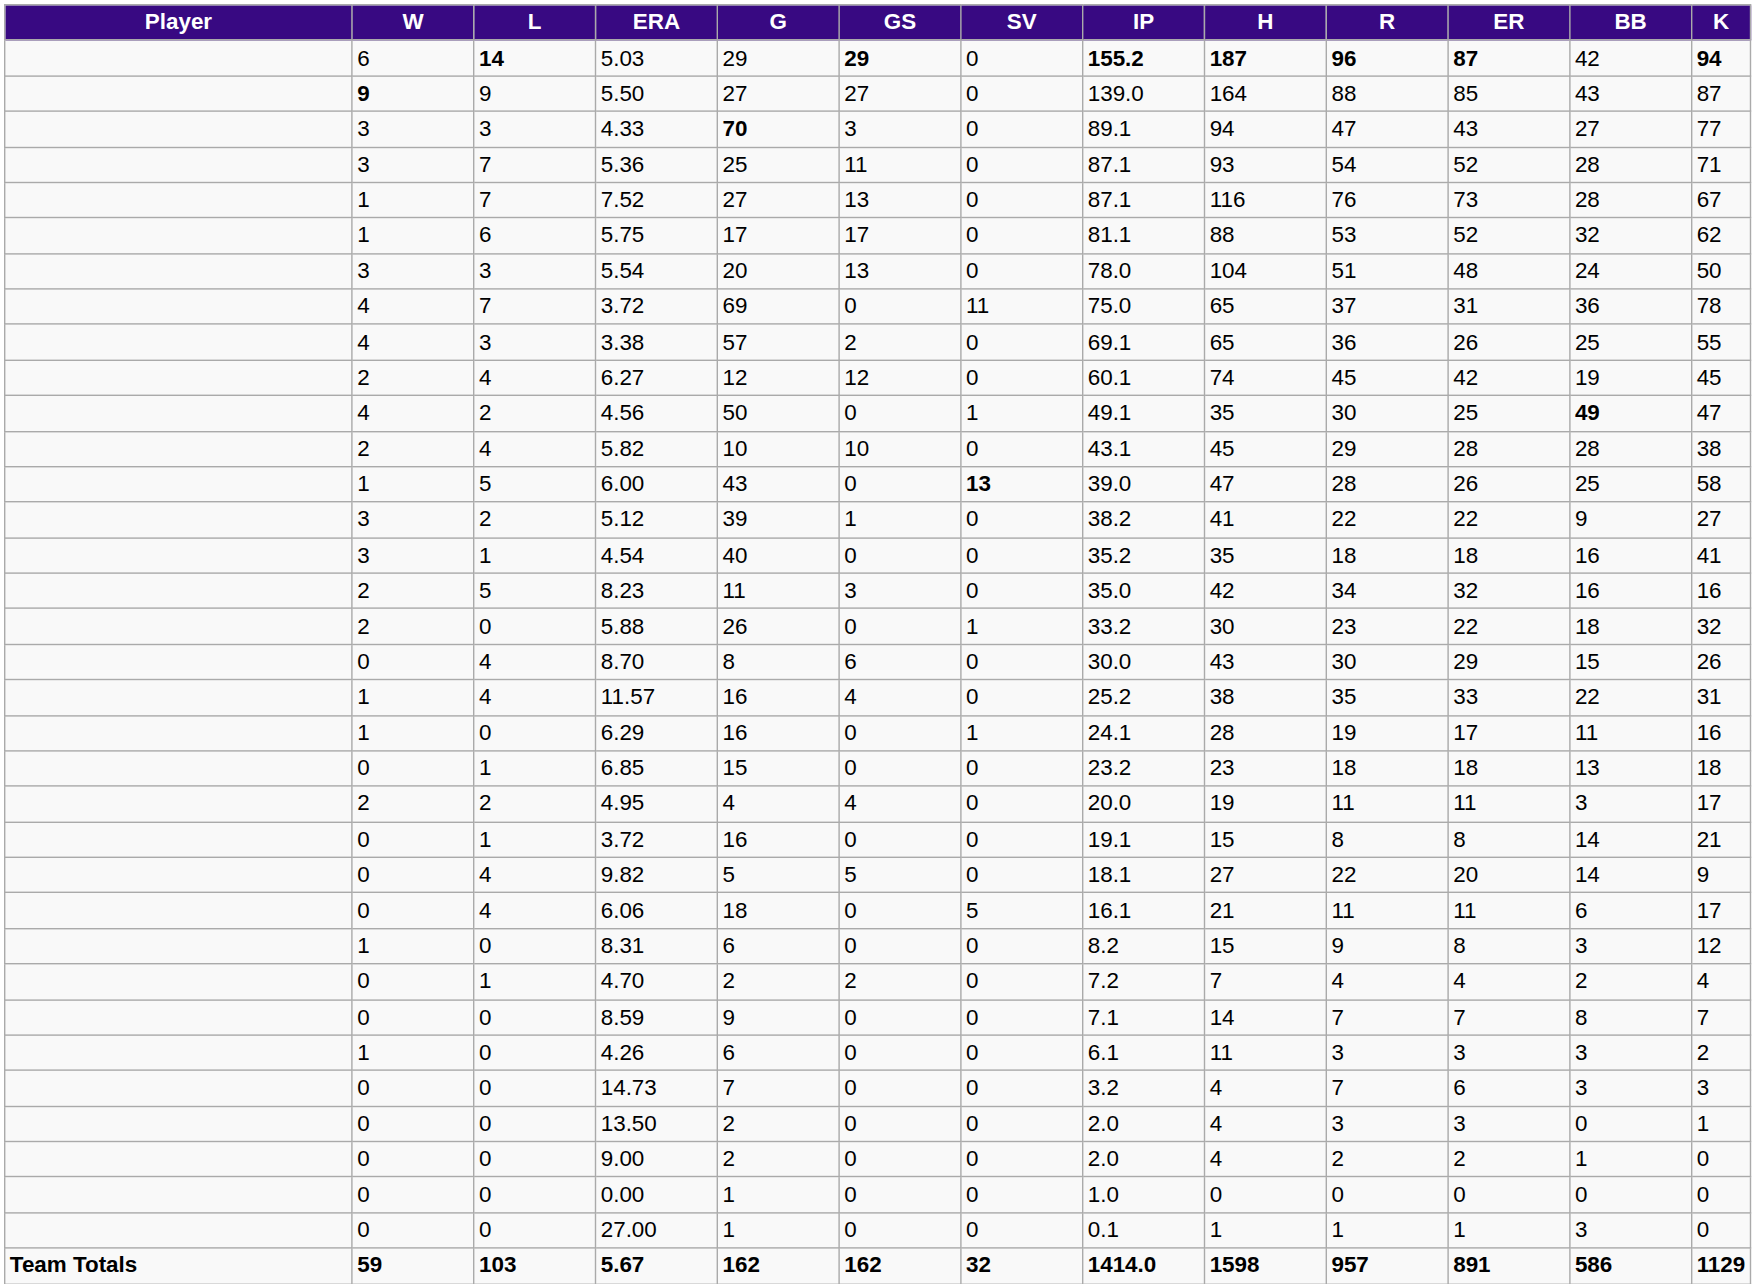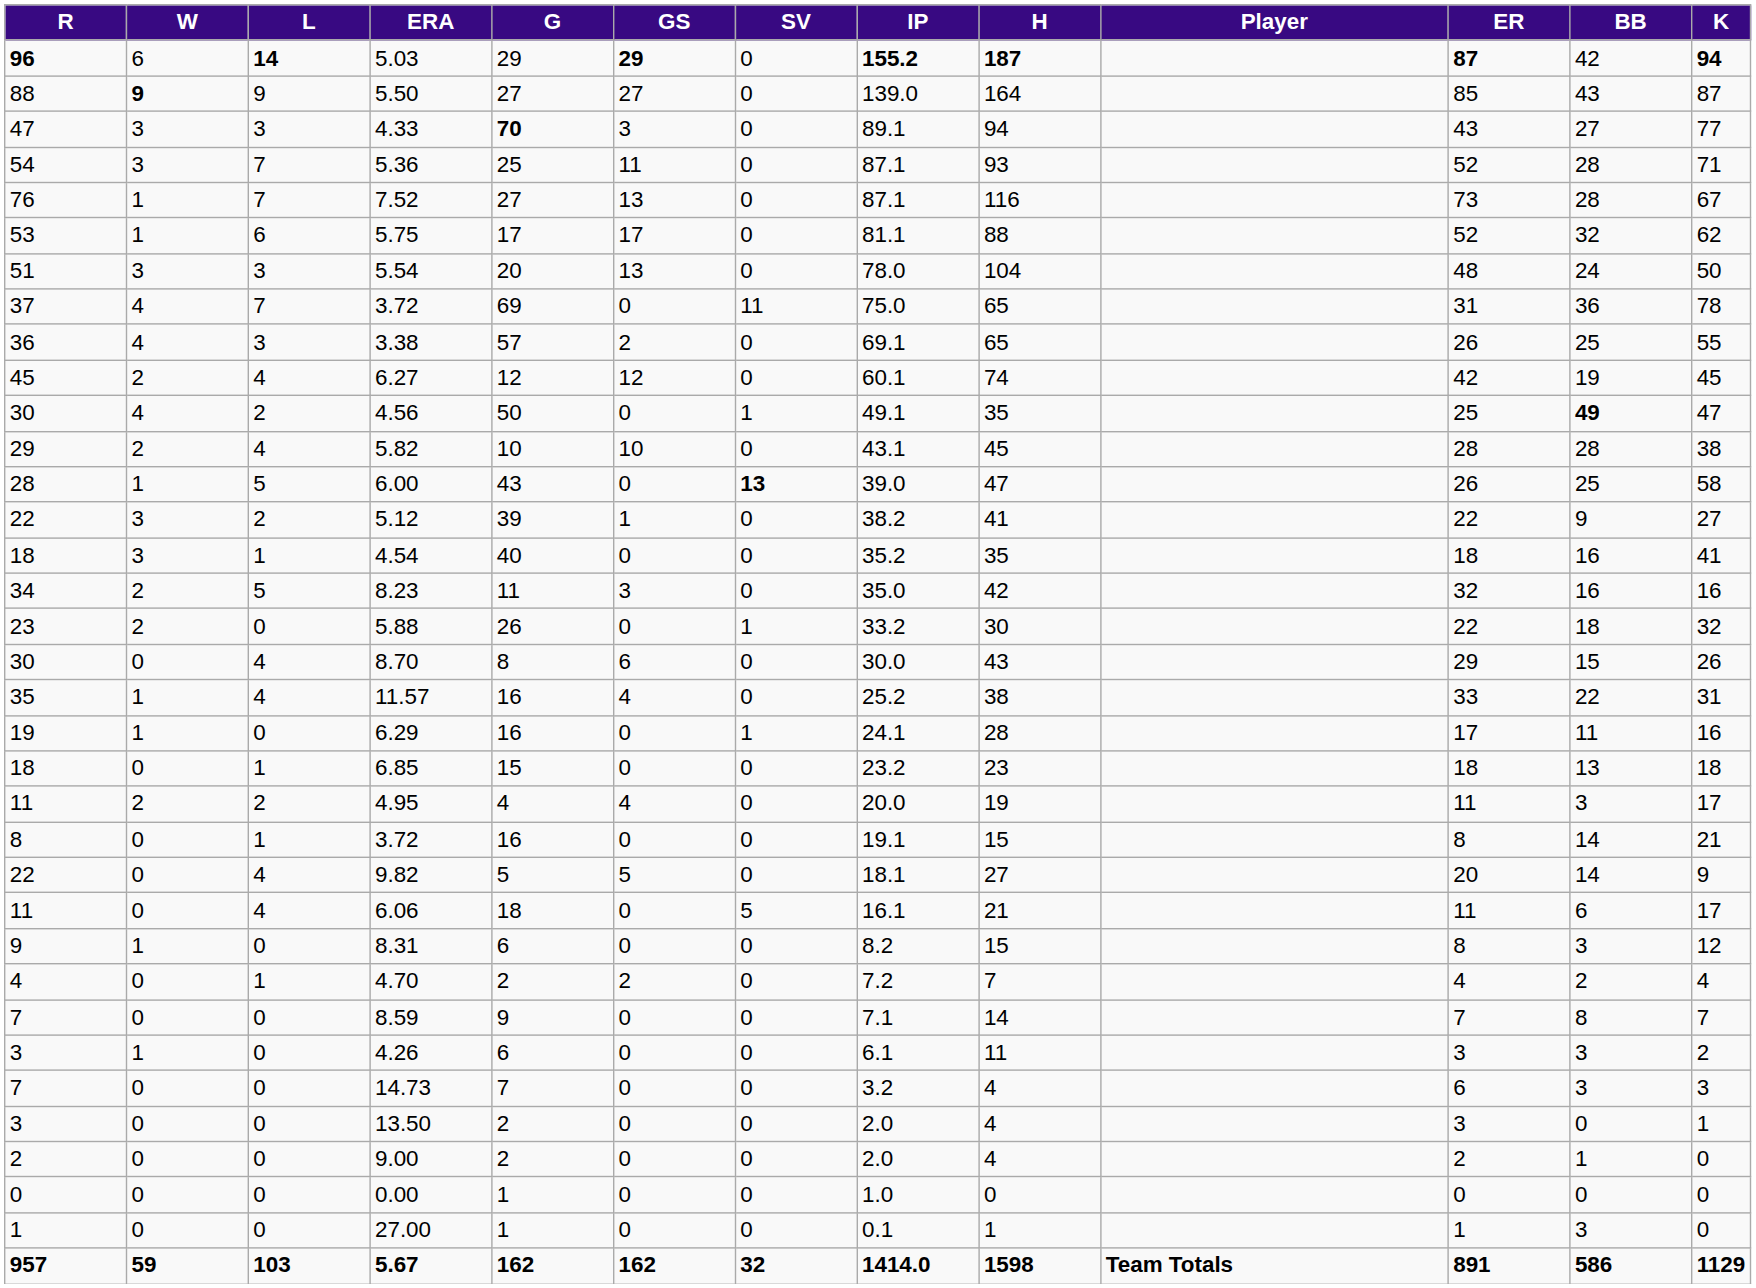 <table class="wikitable sortable">
 <tr>
-<th style="background:#380982; color:#FFF; width:20%;">Player</th>
+<th style="background:#380982; color:#FFF; width:7%;">R</th>
 <th style="background:#380982; color:#FFF; width:7%;">W</th>
 <th style="background:#380982; color:#FFF; width:7%;">L</th>
 <th style="background:#380982; color:#FFF; width:7%;">ERA</th>
 <th style="background:#380982; color:#FFF; width:7%;">G</th>
 <th style="background:#380982; color:#FFF; width:7%;">GS</th>
 <th style="background:#380982; color:#FFF; width:7%;">SV</th>
 <th style="background:#380982; color:#FFF; width:7%;">IP</th>
 <th style="background:#380982; color:#FFF; width:7%;">H</th>
-<th style="background:#380982; color:#FFF; width:7%;">R</th>
+<th style="background:#380982; color:#FFF; width:20%;">Player</th>
 <th style="background:#380982; color:#FFF; width:7%;">ER</th>
 <th style="background:#380982; color:#FFF; width:7%;">BB</th>
 <th style="background:#380982; color:#FFF; width:7%;">K</th>
 </tr>
 <tr>
-<td></td>
+<td><strong>96</strong></td>
 <td>6</td>
 <td><strong>14</strong></td>
 <td>5.03</td>
 <td>29</td>
 <td><strong>29</strong></td>
 <td>0</td>
 <td><strong>155.2</strong></td>
 <td><strong>187</strong></td>
-<td><strong>96</strong></td>
+<td></td>
 <td><strong>87</strong></td>
 <td>42</td>
 <td><strong>94</strong></td>
 </tr>
 <tr>
-<td></td>
+<td>88</td>
 <td><strong>9</strong></td>
 <td>9</td>
 <td>5.50</td>
 <td>27</td>
 <td>27</td>
 <td>0</td>
 <td>139.0</td>
 <td>164</td>
-<td>88</td>
+<td></td>
 <td>85</td>
 <td>43</td>
 <td>87</td>
 </tr>
 <tr>
-<td></td>
+<td>47</td>
 <td>3</td>
 <td>3</td>
 <td>4.33</td>
 <td><strong>70</strong></td>
 <td>3</td>
 <td>0</td>
 <td>89.1</td>
 <td>94</td>
-<td>47</td>
+<td></td>
 <td>43</td>
 <td>27</td>
 <td>77</td>
 </tr>
 <tr>
-<td></td>
+<td>54</td>
 <td>3</td>
 <td>7</td>
 <td>5.36</td>
 <td>25</td>
 <td>11</td>
 <td>0</td>
 <td>87.1</td>
 <td>93</td>
-<td>54</td>
+<td></td>
 <td>52</td>
 <td>28</td>
 <td>71</td>
 </tr>
 <tr>
-<td></td>
+<td>76</td>
 <td>1</td>
 <td>7</td>
 <td>7.52</td>
 <td>27</td>
 <td>13</td>
 <td>0</td>
 <td>87.1</td>
 <td>116</td>
-<td>76</td>
+<td></td>
 <td>73</td>
 <td>28</td>
 <td>67</td>
 </tr>
 <tr>
-<td></td>
+<td>53</td>
 <td>1</td>
 <td>6</td>
 <td>5.75</td>
 <td>17</td>
 <td>17</td>
 <td>0</td>
 <td>81.1</td>
 <td>88</td>
-<td>53</td>
+<td></td>
 <td>52</td>
 <td>32</td>
 <td>62</td>
 </tr>
 <tr>
-<td></td>
+<td>51</td>
 <td>3</td>
 <td>3</td>
 <td>5.54</td>
 <td>20</td>
 <td>13</td>
 <td>0</td>
 <td>78.0</td>
 <td>104</td>
-<td>51</td>
+<td></td>
 <td>48</td>
 <td>24</td>
 <td>50</td>
 </tr>
 <tr>
-<td></td>
+<td>37</td>
 <td>4</td>
 <td>7</td>
 <td>3.72</td>
 <td>69</td>
 <td>0</td>
 <td>11</td>
 <td>75.0</td>
 <td>65</td>
-<td>37</td>
+<td></td>
 <td>31</td>
 <td>36</td>
 <td>78</td>
 </tr>
 <tr>
-<td></td>
+<td>36</td>
 <td>4</td>
 <td>3</td>
 <td>3.38</td>
 <td>57</td>
 <td>2</td>
 <td>0</td>
 <td>69.1</td>
 <td>65</td>
-<td>36</td>
+<td></td>
 <td>26</td>
 <td>25</td>
 <td>55</td>
 </tr>
 <tr>
-<td></td>
+<td>45</td>
 <td>2</td>
 <td>4</td>
 <td>6.27</td>
 <td>12</td>
 <td>12</td>
 <td>0</td>
 <td>60.1</td>
 <td>74</td>
-<td>45</td>
+<td></td>
 <td>42</td>
 <td>19</td>
 <td>45</td>
 </tr>
 <tr>
-<td></td>
+<td>30</td>
 <td>4</td>
 <td>2</td>
 <td>4.56</td>
 <td>50</td>
 <td>0</td>
 <td>1</td>
 <td>49.1</td>
 <td>35</td>
-<td>30</td>
+<td></td>
 <td>25</td>
 <td><strong>49</strong></td>
 <td>47</td>
 </tr>
 <tr>
-<td></td>
+<td>29</td>
 <td>2</td>
 <td>4</td>
 <td>5.82</td>
 <td>10</td>
 <td>10</td>
 <td>0</td>
 <td>43.1</td>
 <td>45</td>
-<td>29</td>
+<td></td>
 <td>28</td>
 <td>28</td>
 <td>38</td>
 </tr>
 <tr>
-<td></td>
+<td>28</td>
 <td>1</td>
 <td>5</td>
 <td>6.00</td>
 <td>43</td>
 <td>0</td>
 <td><strong>13</strong></td>
 <td>39.0</td>
 <td>47</td>
-<td>28</td>
+<td></td>
 <td>26</td>
 <td>25</td>
 <td>58</td>
 </tr>
 <tr>
-<td></td>
+<td>22</td>
 <td>3</td>
 <td>2</td>
 <td>5.12</td>
 <td>39</td>
 <td>1</td>
 <td>0</td>
 <td>38.2</td>
 <td>41</td>
-<td>22</td>
+<td></td>
 <td>22</td>
 <td>9</td>
 <td>27</td>
 </tr>
 <tr>
-<td></td>
+<td>18</td>
 <td>3</td>
 <td>1</td>
 <td>4.54</td>
 <td>40</td>
 <td>0</td>
 <td>0</td>
 <td>35.2</td>
 <td>35</td>
-<td>18</td>
+<td></td>
 <td>18</td>
 <td>16</td>
 <td>41</td>
 </tr>
 <tr>
-<td></td>
+<td>34</td>
 <td>2</td>
 <td>5</td>
 <td>8.23</td>
 <td>11</td>
 <td>3</td>
 <td>0</td>
 <td>35.0</td>
 <td>42</td>
-<td>34</td>
+<td></td>
 <td>32</td>
 <td>16</td>
 <td>16</td>
 </tr>
 <tr>
-<td></td>
+<td>23</td>
 <td>2</td>
 <td>0</td>
 <td>5.88</td>
 <td>26</td>
 <td>0</td>
 <td>1</td>
 <td>33.2</td>
 <td>30</td>
-<td>23</td>
+<td></td>
 <td>22</td>
 <td>18</td>
 <td>32</td>
 </tr>
 <tr>
-<td></td>
+<td>30</td>
 <td>0</td>
 <td>4</td>
 <td>8.70</td>
 <td>8</td>
 <td>6</td>
 <td>0</td>
 <td>30.0</td>
 <td>43</td>
-<td>30</td>
+<td></td>
 <td>29</td>
 <td>15</td>
 <td>26</td>
 </tr>
 <tr>
-<td></td>
+<td>35</td>
 <td>1</td>
 <td>4</td>
 <td>11.57</td>
 <td>16</td>
 <td>4</td>
 <td>0</td>
 <td>25.2</td>
 <td>38</td>
-<td>35</td>
+<td></td>
 <td>33</td>
 <td>22</td>
 <td>31</td>
 </tr>
 <tr>
-<td></td>
+<td>19</td>
 <td>1</td>
 <td>0</td>
 <td>6.29</td>
 <td>16</td>
 <td>0</td>
 <td>1</td>
 <td>24.1</td>
 <td>28</td>
-<td>19</td>
+<td></td>
 <td>17</td>
 <td>11</td>
 <td>16</td>
 </tr>
 <tr>
-<td></td>
+<td>18</td>
 <td>0</td>
 <td>1</td>
 <td>6.85</td>
 <td>15</td>
 <td>0</td>
 <td>0</td>
 <td>23.2</td>
 <td>23</td>
-<td>18</td>
+<td></td>
 <td>18</td>
 <td>13</td>
 <td>18</td>
 </tr>
 <tr>
-<td></td>
+<td>11</td>
 <td>2</td>
 <td>2</td>
 <td>4.95</td>
 <td>4</td>
 <td>4</td>
 <td>0</td>
 <td>20.0</td>
 <td>19</td>
-<td>11</td>
+<td></td>
 <td>11</td>
 <td>3</td>
 <td>17</td>
 </tr>
 <tr>
-<td></td>
+<td>8</td>
 <td>0</td>
 <td>1</td>
 <td>3.72</td>
 <td>16</td>
 <td>0</td>
 <td>0</td>
 <td>19.1</td>
 <td>15</td>
-<td>8</td>
+<td></td>
 <td>8</td>
 <td>14</td>
 <td>21</td>
 </tr>
 <tr>
-<td></td>
+<td>22</td>
 <td>0</td>
 <td>4</td>
 <td>9.82</td>
 <td>5</td>
 <td>5</td>
 <td>0</td>
 <td>18.1</td>
 <td>27</td>
-<td>22</td>
+<td></td>
 <td>20</td>
 <td>14</td>
 <td>9</td>
 </tr>
 <tr>
-<td></td>
+<td>11</td>
 <td>0</td>
 <td>4</td>
 <td>6.06</td>
 <td>18</td>
 <td>0</td>
 <td>5</td>
 <td>16.1</td>
 <td>21</td>
-<td>11</td>
+<td></td>
 <td>11</td>
 <td>6</td>
 <td>17</td>
 </tr>
 <tr>
-<td></td>
+<td>9</td>
 <td>1</td>
 <td>0</td>
 <td>8.31</td>
 <td>6</td>
 <td>0</td>
 <td>0</td>
 <td>8.2</td>
 <td>15</td>
-<td>9</td>
+<td></td>
 <td>8</td>
 <td>3</td>
 <td>12</td>
 </tr>
 <tr>
-<td></td>
+<td>4</td>
 <td>0</td>
 <td>1</td>
 <td>4.70</td>
 <td>2</td>
 <td>2</td>
 <td>0</td>
 <td>7.2</td>
 <td>7</td>
-<td>4</td>
+<td></td>
 <td>4</td>
 <td>2</td>
 <td>4</td>
 </tr>
 <tr>
-<td></td>
+<td>7</td>
 <td>0</td>
 <td>0</td>
 <td>8.59</td>
 <td>9</td>
 <td>0</td>
 <td>0</td>
 <td>7.1</td>
 <td>14</td>
-<td>7</td>
+<td></td>
 <td>7</td>
 <td>8</td>
 <td>7</td>
 </tr>
 <tr>
-<td></td>
+<td>3</td>
 <td>1</td>
 <td>0</td>
 <td>4.26</td>
 <td>6</td>
 <td>0</td>
 <td>0</td>
 <td>6.1</td>
 <td>11</td>
-<td>3</td>
+<td></td>
 <td>3</td>
 <td>3</td>
 <td>2</td>
 </tr>
 <tr>
-<td></td>
+<td>7</td>
 <td>0</td>
 <td>0</td>
 <td>14.73</td>
 <td>7</td>
 <td>0</td>
 <td>0</td>
 <td>3.2</td>
 <td>4</td>
-<td>7</td>
+<td></td>
 <td>6</td>
 <td>3</td>
 <td>3</td>
 </tr>
 <tr>
-<td></td>
+<td>3</td>
 <td>0</td>
 <td>0</td>
 <td>13.50</td>
 <td>2</td>
 <td>0</td>
 <td>0</td>
 <td>2.0</td>
 <td>4</td>
-<td>3</td>
+<td></td>
 <td>3</td>
 <td>0</td>
 <td>1</td>
 </tr>
 <tr>
-<td></td>
+<td>2</td>
 <td>0</td>
 <td>0</td>
 <td>9.00</td>
 <td>2</td>
 <td>0</td>
 <td>0</td>
 <td>2.0</td>
 <td>4</td>
-<td>2</td>
+<td></td>
 <td>2</td>
 <td>1</td>
 <td>0</td>
 </tr>
 <tr>
-<td></td>
+<td>0</td>
 <td>0</td>
 <td>0</td>
 <td>0.00</td>
 <td>1</td>
 <td>0</td>
 <td>0</td>
 <td>1.0</td>
 <td>0</td>
-<td>0</td>
+<td></td>
 <td>0</td>
 <td>0</td>
 <td>0</td>
 </tr>
 <tr>
-<td></td>
+<td>1</td>
 <td>0</td>
 <td>0</td>
 <td>27.00</td>
 <td>1</td>
 <td>0</td>
 <td>0</td>
 <td>0.1</td>
 <td>1</td>
-<td>1</td>
+<td></td>
 <td>1</td>
 <td>3</td>
 <td>0</td>
 </tr>
 <tr>
-<td><strong>Team Totals</strong></td>
+<td><strong>957</strong></td>
 <td><strong>59</strong></td>
 <td><strong>103</strong></td>
 <td><strong>5.67</strong></td>
 <td><strong>162</strong></td>
 <td><strong>162</strong></td>
 <td><strong>32</strong></td>
 <td><strong>1414.0</strong></td>
 <td><strong>1598</strong></td>
-<td><strong>957</strong></td>
+<td><strong>Team Totals</strong></td>
 <td><strong>891</strong></td>
 <td><strong>586</strong></td>
 <td><strong>1129</strong></td>
 </tr>
 </table>
